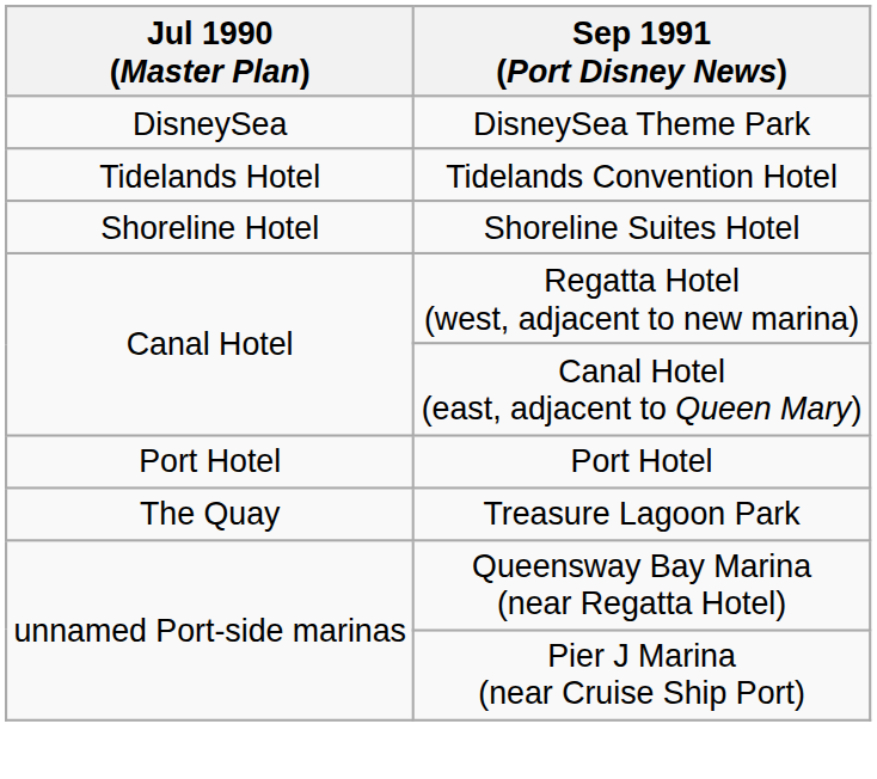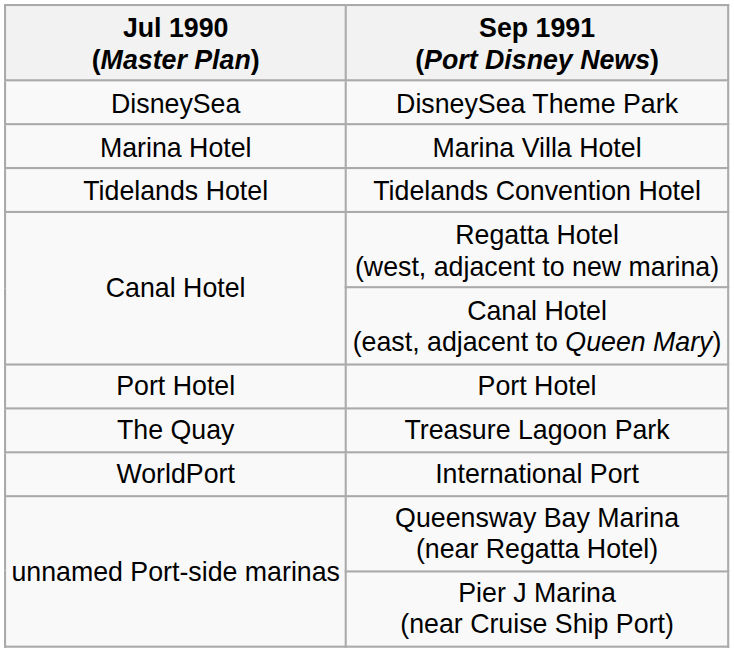 <table class="wikitable floatright" style="text-align:center;font-size:80%;">
 <tr>
 <th scope="col">Jul 1990<br>(<em>Master Plan</em>)</th>
 <th scope="col">Sep 1991<br>(<em>Port Disney News</em>)</th>
 </tr>
 <tr>
 <td>DisneySea</td>
 <td>DisneySea Theme Park</td>
 </tr>
 <tr>
+<td>Marina Hotel</td>
+<td>Marina Villa Hotel</td>
+</tr>
+<tr>
 <td>Tidelands Hotel</td>
 <td>Tidelands Convention Hotel</td>
-</tr>
-<tr>
-<td>Shoreline Hotel</td>
-<td>Shoreline Suites Hotel</td>
 </tr>
 <tr>
 <td rowspan="2">Canal Hotel</td>
 <td>Regatta Hotel<br>(west, adjacent to new marina)</td>
 </tr>
 <tr>
 <td>Canal Hotel<br>(east, adjacent to <em>Queen Mary</em>)</td>
 </tr>
 <tr>
 <td>Port Hotel</td>
 <td>Port Hotel</td>
 </tr>
 <tr>
 <td>The Quay</td>
 <td>Treasure Lagoon Park</td>
 </tr>
 <tr>
+<td>WorldPort</td>
+<td>International Port</td>
+</tr>
+<tr>
 <td rowspan="2">unnamed Port-side marinas</td>
 <td>Queensway Bay Marina<br>(near Regatta Hotel)</td>
 </tr>
 <tr>
 <td>Pier J Marina<br>(near Cruise Ship Port)</td>
 </tr>
 </table>
